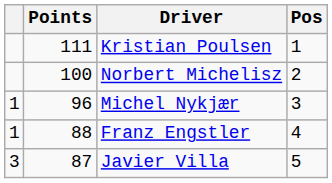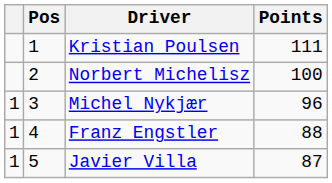 <table class="wikitable" style="font-size: 95%;">
 <tr>
 <th></th>
+<th>Pos</th>
+<th>Driver</th>
 <th>Points</th>
-<th>Driver</th>
-<th>Pos</th>
 </tr>
 <tr>
 <td align="left"></td>
+<td>1</td>
+<td> <a href='#'>Kristian Poulsen</a></td>
 <td align="right">111</td>
-<td> <a href='#'>Kristian Poulsen</a></td>
-<td>1</td>
 </tr>
 <tr>
 <td align="left"></td>
+<td>2</td>
+<td> <a href='#'>Norbert Michelisz</a></td>
 <td align="right">100</td>
-<td> <a href='#'>Norbert Michelisz</a></td>
-<td>2</td>
 </tr>
 <tr>
 <td align="left"> 1</td>
+<td>3</td>
+<td> <a href='#'>Michel Nykjær</a></td>
 <td align="right">96</td>
-<td> <a href='#'>Michel Nykjær</a></td>
-<td>3</td>
 </tr>
 <tr>
 <td align="left"> 1</td>
+<td>4</td>
+<td> <a href='#'>Franz Engstler</a></td>
 <td align="right">88</td>
-<td> <a href='#'>Franz Engstler</a></td>
-<td>4</td>
 </tr>
 <tr>
-<td align="left"> 3</td>
+<td align="left"> 1</td>
+<td>5</td>
+<td> <a href='#'>Javier Villa</a></td>
 <td align="right">87</td>
-<td> <a href='#'>Javier Villa</a></td>
-<td>5</td>
 </tr>
 </table>
